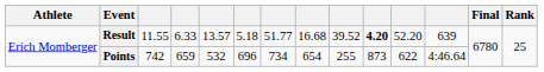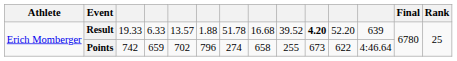 <table class=wikitable style="font-size:90%;">
 <tr>
 <th>Athlete</th>
 <th>Event</th>
 <th></th>
 <th></th>
 <th></th>
 <th></th>
 <th></th>
 <th></th>
 <th></th>
 <th></th>
 <th></th>
 <th></th>
 <th>Final</th>
 <th>Rank</th>
 </tr>
 <tr align=center>
 <td rowspan=2 align=left><a href='#'>Erich Momberger</a></td>
 <th style="font-size:95%">Result</th>
-<td>11.55</td>
+<td>19.33</td>
 <td>6.33</td>
 <td>13.57</td>
-<td>5.18</td>
-<td>51.77</td>
+<td>1.88</td>
+<td>51.78</td>
 <td>16.68</td>
 <td>39.52</td>
 <td><strong>4.20</strong></td>
 <td>52.20</td>
 <td>639</td>
 <td rowspan=2>6780</td>
 <td rowspan=2>25</td>
 </tr>
 <tr align=center>
 <th style="font-size:95%">Points</th>
 <td>742</td>
 <td>659</td>
-<td>532</td>
-<td>696</td>
-<td>734</td>
-<td>654</td>
+<td>702</td>
+<td>796</td>
+<td>274</td>
+<td>658</td>
 <td>255</td>
-<td>873</td>
+<td>673</td>
 <td>622</td>
 <td>4:46.64</td>
 </tr>
 </table>
